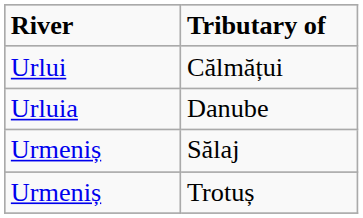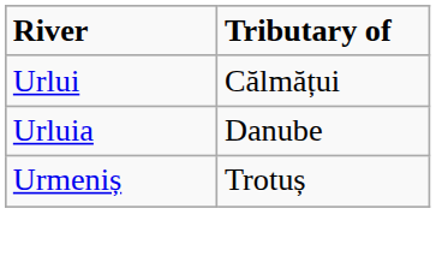 <table class="wikitable">
 <tr>
 <td width="100pt"><strong>River</strong></td>
 <td width="100pt"><strong>Tributary of</strong></td>
 </tr>
 <tr>
 <td><a href='#'>Urlui</a></td>
 <td>Călmățui</td>
 </tr>
 <tr>
 <td><a href='#'>Urluia</a></td>
 <td>Danube</td>
 </tr>
 <tr>
 <td><a href='#'>Urmeniș</a></td>
-<td>Sălaj</td>
-</tr>
-<tr>
-<td><a href='#'>Urmeniș</a></td>
 <td>Trotuș</td>
 </tr>
 </table>
